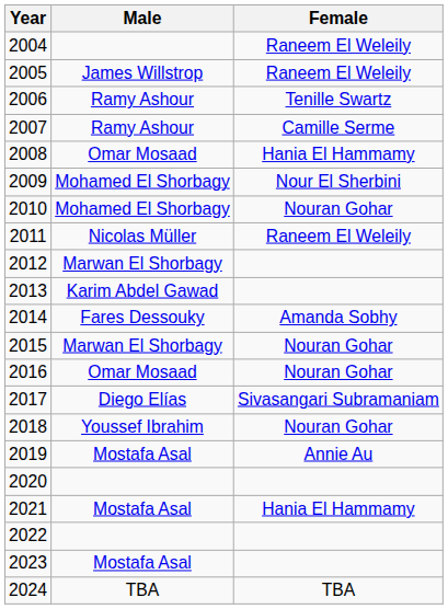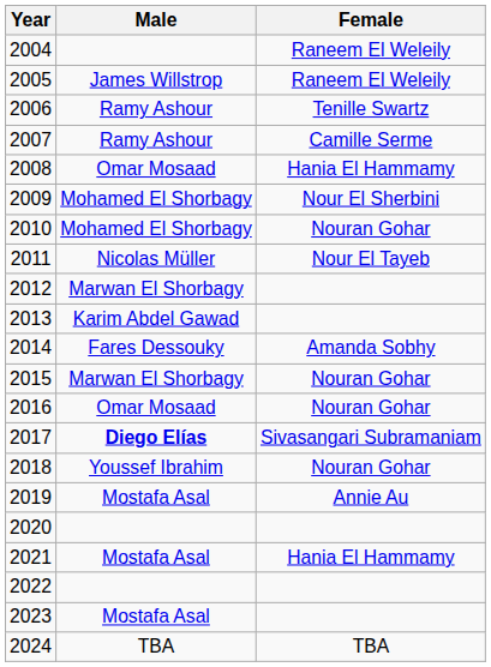 <table class=wikitable style="text-align:center;">
 <tr>
 <th>Year</th>
 <th>Male</th>
 <th>Female</th>
 </tr>
 <tr>
 <td>2004</td>
 <td></td>
 <td> <a href='#'>Raneem El Weleily</a></td>
 </tr>
 <tr>
 <td>2005</td>
 <td> <a href='#'>James Willstrop</a></td>
 <td> <a href='#'>Raneem El Weleily</a></td>
 </tr>
 <tr>
 <td>2006</td>
 <td> <a href='#'>Ramy Ashour</a></td>
 <td> <a href='#'>Tenille Swartz</a></td>
 </tr>
 <tr>
 <td>2007</td>
 <td> <a href='#'>Ramy Ashour</a></td>
 <td> <a href='#'>Camille Serme</a></td>
 </tr>
 <tr>
 <td>2008</td>
 <td> <a href='#'>Omar Mosaad</a></td>
 <td> <a href='#'>Hania El Hammamy</a></td>
 </tr>
 <tr>
 <td>2009</td>
 <td> <a href='#'>Mohamed El Shorbagy</a></td>
 <td> <a href='#'>Nour El Sherbini</a></td>
 </tr>
 <tr>
 <td>2010</td>
 <td> <a href='#'>Mohamed El Shorbagy</a></td>
 <td> <a href='#'>Nouran Gohar</a></td>
 </tr>
 <tr>
 <td>2011</td>
 <td> <a href='#'>Nicolas Müller</a></td>
-<td> <a href='#'>Raneem El Weleily</a></td>
+<td> <a href='#'>Nour El Tayeb</a></td>
 </tr>
 <tr>
 <td>2012</td>
 <td> <a href='#'>Marwan El Shorbagy</a></td>
 <td></td>
 </tr>
 <tr>
 <td>2013</td>
 <td> <a href='#'>Karim Abdel Gawad</a></td>
 <td></td>
 </tr>
 <tr>
 <td>2014</td>
 <td> <a href='#'>Fares Dessouky</a></td>
 <td> <a href='#'>Amanda Sobhy</a></td>
 </tr>
 <tr>
 <td>2015</td>
 <td> <a href='#'>Marwan El Shorbagy</a></td>
 <td> <a href='#'>Nouran Gohar</a></td>
 </tr>
 <tr>
 <td>2016</td>
 <td> <a href='#'>Omar Mosaad</a></td>
 <td> <a href='#'>Nouran Gohar</a></td>
 </tr>
 <tr>
 <td>2017</td>
-<td> <a href='#'>Diego Elías</a></td>
+<td><strong> <a href='#'>Diego Elías</a></strong></td>
 <td> <a href='#'>Sivasangari Subramaniam</a></td>
 </tr>
 <tr>
 <td>2018</td>
 <td> <a href='#'>Youssef Ibrahim</a></td>
 <td> <a href='#'>Nouran Gohar</a></td>
 </tr>
 <tr>
 <td>2019</td>
 <td> <a href='#'>Mostafa Asal</a></td>
 <td> <a href='#'>Annie Au</a></td>
 </tr>
 <tr>
 <td>2020</td>
 <td></td>
 <td></td>
 </tr>
 <tr>
 <td>2021</td>
 <td> <a href='#'>Mostafa Asal</a></td>
 <td> <a href='#'>Hania El Hammamy</a></td>
 </tr>
 <tr>
 <td>2022</td>
 <td></td>
 <td></td>
 </tr>
 <tr>
 <td>2023</td>
 <td> <a href='#'>Mostafa Asal</a></td>
 <td></td>
 </tr>
 <tr>
 <td>2024</td>
 <td>TBA</td>
 <td>TBA</td>
 </tr>
 </table>
